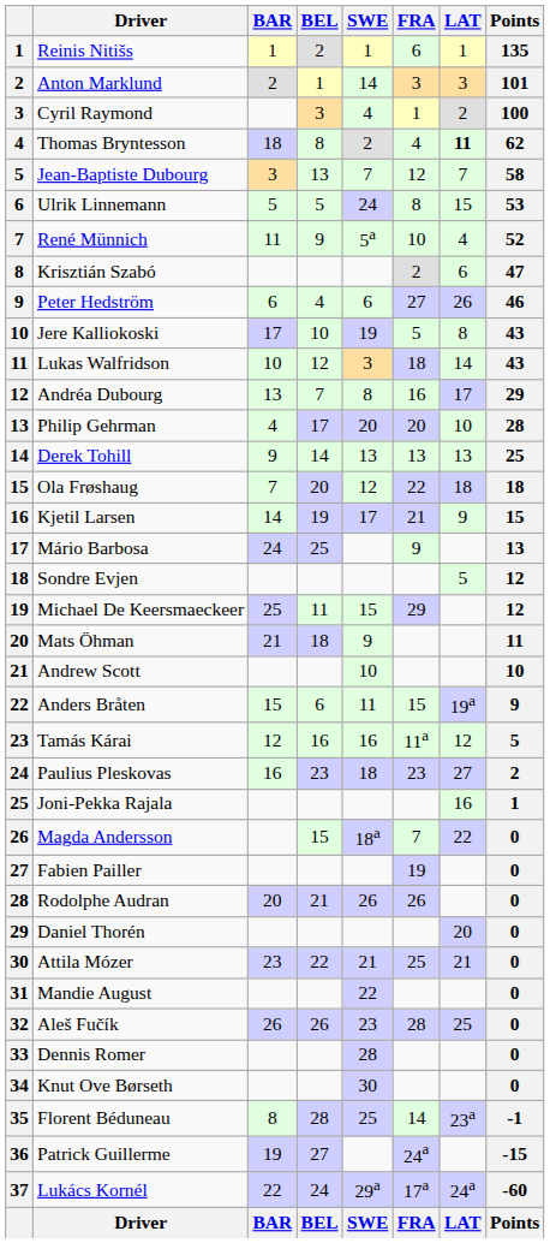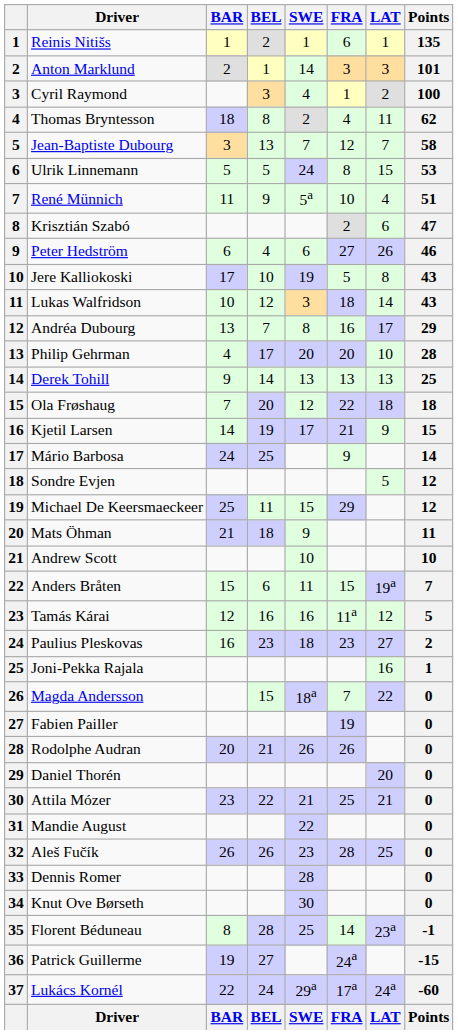 <table class="wikitable" style="font-size: 85%; text-align: center;">
 <tr valign="top">
 <th valign="middle"></th>
 <th valign="middle">Driver</th>
 <th><a href='#'>BAR</a> <br></th>
 <th><a href='#'>BEL</a> <br></th>
 <th><a href='#'>SWE</a> <br></th>
 <th><a href='#'>FRA</a> <br></th>
 <th><a href='#'>LAT</a> <br></th>
 <th valign="middle">Points</th>
 </tr>
 <tr>
 <th>1</th>
 <td align=left> <a href='#'>Reinis Nitišs</a></td>
 <td style="background:#ffffbf;">1</td>
 <td style="background:#dfdfdf;">2</td>
 <td style="background:#ffffbf;">1</td>
 <td style="background:#dfffdf;">6</td>
 <td style="background:#ffffbf;">1</td>
 <th>135</th>
 </tr>
 <tr>
 <th>2</th>
 <td align=left> <a href='#'>Anton Marklund</a></td>
 <td style="background:#dfdfdf;">2</td>
 <td style="background:#ffffbf;">1</td>
 <td style="background:#dfffdf;">14</td>
 <td style="background:#ffdf9f;">3</td>
 <td style="background:#ffdf9f;">3</td>
 <th>101</th>
 </tr>
 <tr>
 <th>3</th>
 <td align=left> Cyril Raymond</td>
 <td></td>
 <td style="background:#ffdf9f;">3</td>
 <td style="background:#dfffdf;">4</td>
 <td style="background:#ffffbf;">1</td>
 <td style="background:#dfdfdf;">2</td>
 <th>100</th>
 </tr>
 <tr>
 <th>4</th>
 <td align=left> Thomas Bryntesson</td>
 <td style="background:#cfcfff;">18</td>
 <td style="background:#dfffdf;">8</td>
 <td style="background:#dfdfdf;">2</td>
 <td style="background:#dfffdf;">4</td>
-<td style="background:#dfffdf;"><strong>11</strong></td>
+<td style="background:#dfffdf;">11</td>
 <th>62</th>
 </tr>
 <tr>
 <th>5</th>
 <td align=left> <a href='#'>Jean-Baptiste Dubourg</a></td>
 <td style="background:#ffdf9f;">3</td>
 <td style="background:#dfffdf;">13</td>
 <td style="background:#dfffdf;">7</td>
 <td style="background:#dfffdf;">12</td>
 <td style="background:#dfffdf;">7</td>
 <th>58</th>
 </tr>
 <tr>
 <th>6</th>
 <td align=left> Ulrik Linnemann</td>
 <td style="background:#dfffdf;">5</td>
 <td style="background:#dfffdf;">5</td>
 <td style="background:#cfcfff;">24</td>
 <td style="background:#dfffdf;">8</td>
 <td style="background:#dfffdf;">15</td>
 <th>53</th>
 </tr>
 <tr>
 <th>7</th>
 <td align=left>  <a href='#'>René Münnich</a></td>
 <td style="background:#dfffdf;">11</td>
 <td style="background:#dfffdf;">9</td>
 <td style="background:#dfffdf;">5<sup>a</sup></td>
 <td style="background:#dfffdf;">10</td>
 <td style="background:#dfffdf;">4</td>
-<th>52</th>
+<th>51</th>
 </tr>
 <tr>
 <th>8</th>
 <td align=left> Krisztián Szabó</td>
 <td></td>
 <td></td>
 <td></td>
 <td style="background:#dfdfdf;">2</td>
 <td style="background:#dfffdf;">6</td>
 <th>47</th>
 </tr>
 <tr>
 <th>9</th>
 <td align=left> <a href='#'>Peter Hedström</a></td>
 <td style="background:#dfffdf;">6</td>
 <td style="background:#dfffdf;">4</td>
 <td style="background:#dfffdf;">6</td>
 <td style="background:#cfcfff;">27</td>
 <td style="background:#cfcfff;">26</td>
 <th>46</th>
 </tr>
 <tr>
 <th>10</th>
 <td align=left> Jere Kalliokoski</td>
 <td style="background:#cfcfff;">17</td>
 <td style="background:#dfffdf;">10</td>
 <td style="background:#cfcfff;">19</td>
 <td style="background:#dfffdf;">5</td>
 <td style="background:#dfffdf;">8</td>
 <th>43</th>
 </tr>
 <tr>
 <th>11</th>
 <td align=left> Lukas Walfridson</td>
 <td style="background:#dfffdf;">10</td>
 <td style="background:#dfffdf;">12</td>
 <td style="background:#ffdf9f;">3</td>
 <td style="background:#cfcfff;">18</td>
 <td style="background:#dfffdf;">14</td>
 <th>43</th>
 </tr>
 <tr>
 <th>12</th>
 <td align=left> Andréa Dubourg</td>
 <td style="background:#dfffdf;">13</td>
 <td style="background:#dfffdf;">7</td>
 <td style="background:#dfffdf;">8</td>
 <td style="background:#dfffdf;">16</td>
 <td style="background:#cfcfff;">17</td>
 <th>29</th>
 </tr>
 <tr>
 <th>13</th>
 <td align=left> Philip Gehrman</td>
 <td style="background:#dfffdf;">4</td>
 <td style="background:#cfcfff;">17</td>
 <td style="background:#cfcfff;">20</td>
 <td style="background:#cfcfff;">20</td>
 <td style="background:#dfffdf;">10</td>
 <th>28</th>
 </tr>
 <tr>
 <th>14</th>
 <td align=left> <a href='#'>Derek Tohill</a></td>
 <td style="background:#dfffdf;">9</td>
 <td style="background:#dfffdf;">14</td>
 <td style="background:#dfffdf;">13</td>
 <td style="background:#dfffdf;">13</td>
 <td style="background:#dfffdf;">13</td>
 <th>25</th>
 </tr>
 <tr>
 <th>15</th>
 <td align=left> Ola Frøshaug</td>
 <td style="background:#dfffdf;">7</td>
 <td style="background:#cfcfff;">20</td>
 <td style="background:#dfffdf;">12</td>
 <td style="background:#cfcfff;">22</td>
 <td style="background:#cfcfff;">18</td>
 <th>18</th>
 </tr>
 <tr>
 <th>16</th>
 <td align=left> Kjetil Larsen</td>
 <td style="background:#dfffdf;">14</td>
 <td style="background:#cfcfff;">19</td>
 <td style="background:#cfcfff;">17</td>
 <td style="background:#cfcfff;">21</td>
 <td style="background:#dfffdf;">9</td>
 <th>15</th>
 </tr>
 <tr>
 <th>17</th>
 <td align=left> Mário Barbosa</td>
 <td style="background:#cfcfff;">24</td>
 <td style="background:#cfcfff;">25</td>
 <td></td>
 <td style="background:#dfffdf;">9</td>
 <td></td>
-<th>13</th>
+<th>14</th>
 </tr>
 <tr>
 <th>18</th>
 <td align=left> Sondre Evjen</td>
 <td></td>
 <td></td>
 <td></td>
 <td></td>
 <td style="background:#dfffdf;">5</td>
 <th>12</th>
 </tr>
 <tr>
 <th>19</th>
 <td align=left> Michael De Keersmaeckeer</td>
 <td style="background:#cfcfff;">25</td>
 <td style="background:#dfffdf;">11</td>
 <td style="background:#dfffdf;">15</td>
 <td style="background:#cfcfff;">29</td>
 <td></td>
 <th>12</th>
 </tr>
 <tr>
 <th>20</th>
 <td align=left> Mats Ӧhman</td>
 <td style="background:#cfcfff;">21</td>
 <td style="background:#cfcfff;">18</td>
 <td style="background:#dfffdf;">9</td>
 <td></td>
 <td></td>
 <th>11</th>
 </tr>
 <tr>
 <th>21</th>
 <td align=left> Andrew Scott</td>
 <td></td>
 <td></td>
 <td style="background:#dfffdf;">10</td>
 <td></td>
 <td></td>
 <th>10</th>
 </tr>
 <tr>
 <th>22</th>
 <td align=left> Anders Bråten</td>
 <td style="background:#dfffdf;">15</td>
 <td style="background:#dfffdf;">6</td>
 <td style="background:#dfffdf;">11</td>
 <td style="background:#dfffdf;">15</td>
 <td style="background:#cfcfff;">19<sup>a</sup></td>
-<th>9</th>
+<th>7</th>
 </tr>
 <tr>
 <th>23</th>
 <td align=left> Tamás Kárai</td>
 <td style="background:#dfffdf;">12</td>
 <td style="background:#dfffdf;">16</td>
 <td style="background:#dfffdf;">16</td>
 <td style="background:#dfffdf;">11<sup>a</sup></td>
 <td style="background:#dfffdf;">12</td>
 <th>5</th>
 </tr>
 <tr>
 <th>24</th>
 <td align=left> Paulius Pleskovas</td>
 <td style="background:#dfffdf;">16</td>
 <td style="background:#cfcfff;">23</td>
 <td style="background:#cfcfff;">18</td>
 <td style="background:#cfcfff;">23</td>
 <td style="background:#cfcfff;">27</td>
 <th>2</th>
 </tr>
 <tr>
 <th>25</th>
 <td align=left> Joni-Pekka Rajala</td>
 <td></td>
 <td></td>
 <td></td>
 <td></td>
 <td style="background:#dfffdf;">16</td>
 <th>1</th>
 </tr>
 <tr>
 <th>26</th>
 <td align=left> <a href='#'>Magda Andersson</a></td>
 <td></td>
 <td style="background:#dfffdf;">15</td>
 <td style="background:#cfcfff;">18<sup>a</sup></td>
 <td style="background:#dfffdf;">7</td>
 <td style="background:#cfcfff;">22</td>
 <th>0</th>
 </tr>
 <tr>
 <th>27</th>
 <td align=left> Fabien Pailler</td>
 <td></td>
 <td></td>
 <td></td>
 <td style="background:#cfcfff;">19</td>
 <td></td>
 <th>0</th>
 </tr>
 <tr>
 <th>28</th>
 <td align=left> Rodolphe Audran</td>
 <td style="background:#cfcfff;">20</td>
 <td style="background:#cfcfff;">21</td>
 <td style="background:#cfcfff;">26</td>
 <td style="background:#cfcfff;">26</td>
 <td></td>
 <th>0</th>
 </tr>
 <tr>
 <th>29</th>
 <td align=left> Daniel Thorén</td>
 <td></td>
 <td></td>
 <td></td>
 <td></td>
 <td style="background:#cfcfff;">20</td>
 <th>0</th>
 </tr>
 <tr>
 <th>30</th>
 <td align=left> Attila Mózer</td>
 <td style="background:#cfcfff;">23</td>
 <td style="background:#cfcfff;">22</td>
 <td style="background:#cfcfff;">21</td>
 <td style="background:#cfcfff;">25</td>
 <td style="background:#cfcfff;">21</td>
 <th>0</th>
 </tr>
 <tr>
 <th>31</th>
 <td align=left> Mandie August</td>
 <td></td>
 <td></td>
 <td style="background:#cfcfff;">22</td>
 <td></td>
 <td></td>
 <th>0</th>
 </tr>
 <tr>
 <th>32</th>
 <td align=left> Aleš Fučík</td>
 <td style="background:#cfcfff;">26</td>
 <td style="background:#cfcfff;">26</td>
 <td style="background:#cfcfff;">23</td>
 <td style="background:#cfcfff;">28</td>
 <td style="background:#cfcfff;">25</td>
 <th>0</th>
 </tr>
 <tr>
 <th>33</th>
 <td align=left> Dennis Romer</td>
 <td></td>
 <td></td>
 <td style="background:#cfcfff;">28</td>
 <td></td>
 <td></td>
 <th>0</th>
 </tr>
 <tr>
 <th>34</th>
 <td align=left> Knut Ove Børseth</td>
 <td></td>
 <td></td>
 <td style="background:#cfcfff;">30</td>
 <td></td>
 <td></td>
 <th>0</th>
 </tr>
 <tr>
 <th>35</th>
 <td align=left> Florent Béduneau</td>
 <td style="background:#dfffdf;">8</td>
 <td style="background:#cfcfff;">28</td>
 <td style="background:#cfcfff;">25</td>
 <td style="background:#dfffdf;">14</td>
 <td style="background:#cfcfff;">23<sup>a</sup></td>
 <th>-1</th>
 </tr>
 <tr>
 <th>36</th>
 <td align=left> Patrick Guillerme</td>
 <td style="background:#cfcfff;">19</td>
 <td style="background:#cfcfff;">27</td>
 <td></td>
 <td style="background:#cfcfff;">24<sup>a</sup></td>
 <td></td>
 <th>-15</th>
 </tr>
 <tr>
 <th>37</th>
 <td align=left> <a href='#'>Lukács Kornél</a></td>
 <td style="background:#cfcfff;">22</td>
 <td style="background:#cfcfff;">24</td>
 <td style="background:#cfcfff;">29<sup>a</sup></td>
 <td style="background:#cfcfff;">17<sup>a</sup></td>
 <td style="background:#cfcfff;">24<sup>a</sup></td>
 <th>-60</th>
 </tr>
 <tr valign="top">
 <th valign="middle"></th>
 <th valign="middle">Driver</th>
 <th><a href='#'>BAR</a> <br></th>
 <th><a href='#'>BEL</a> <br></th>
 <th><a href='#'>SWE</a> <br></th>
 <th><a href='#'>FRA</a> <br></th>
 <th><a href='#'>LAT</a> <br></th>
 <th valign="middle">Points</th>
 </tr>
 <tr>
 </tr>
 </table>
